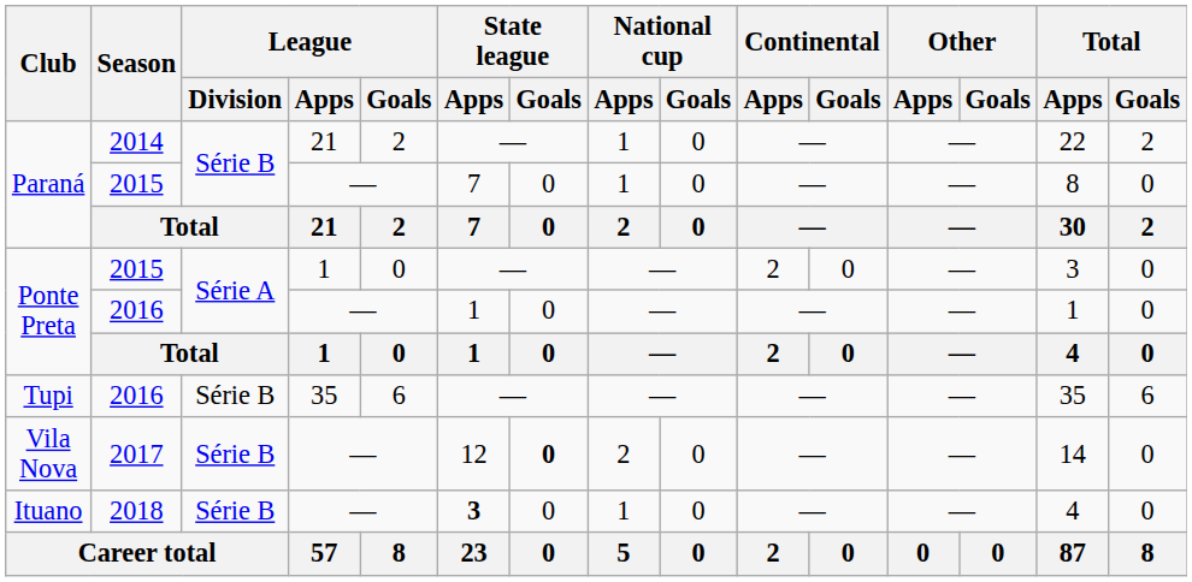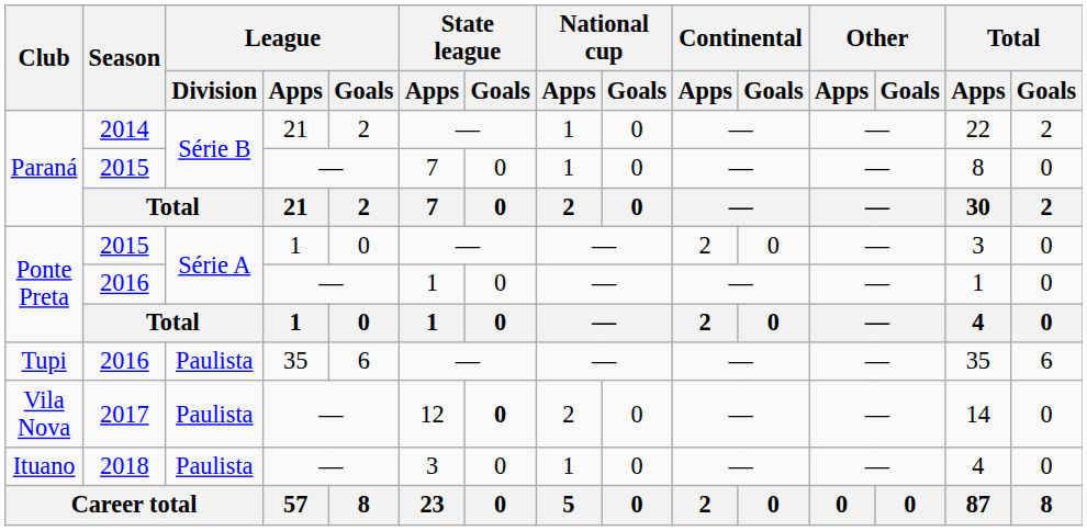 <table class="wikitable" style="text-align:center">
 <tr>
 <th rowspan="2">Club</th>
 <th rowspan="2">Season</th>
 <th colspan="3">League</th>
 <th colspan="2">State league</th>
 <th colspan="2">National cup</th>
 <th colspan="2">Continental</th>
 <th colspan="2">Other</th>
 <th colspan="2">Total</th>
 </tr>
 <tr>
 <th>Division</th>
 <th>Apps</th>
 <th>Goals</th>
 <th>Apps</th>
 <th>Goals</th>
 <th>Apps</th>
 <th>Goals</th>
 <th>Apps</th>
 <th>Goals</th>
 <th>Apps</th>
 <th>Goals</th>
 <th>Apps</th>
 <th>Goals</th>
 </tr>
 <tr>
 <td rowspan=3 align="center"><a href='#'>Paraná</a></td>
 <td><a href='#'>2014</a></td>
 <td rowspan=2><a href='#'>Série B</a></td>
 <td>21</td>
 <td>2</td>
 <td colspan="2">—</td>
 <td>1</td>
 <td>0</td>
 <td colspan="2">—</td>
 <td colspan="2">—</td>
 <td>22</td>
 <td>2</td>
 </tr>
 <tr>
 <td><a href='#'>2015</a></td>
 <td colspan="2">—</td>
 <td>7</td>
 <td>0</td>
 <td>1</td>
 <td>0</td>
 <td colspan="2">—</td>
 <td colspan="2">—</td>
 <td>8</td>
 <td>0</td>
 </tr>
 <tr>
 <th colspan="2">Total</th>
 <th>21</th>
 <th>2</th>
 <th>7</th>
 <th>0</th>
 <th>2</th>
 <th>0</th>
 <th colspan="2">—</th>
 <th colspan="2">—</th>
 <th>30</th>
 <th>2</th>
 </tr>
 <tr>
 <td rowspan=3 align="center"><a href='#'>Ponte Preta</a></td>
 <td><a href='#'>2015</a></td>
 <td rowspan=2><a href='#'>Série A</a></td>
 <td>1</td>
 <td>0</td>
 <td colspan="2">—</td>
 <td colspan="2">—</td>
 <td>2</td>
 <td>0</td>
 <td colspan="2">—</td>
 <td>3</td>
 <td>0</td>
 </tr>
 <tr>
 <td><a href='#'>2016</a></td>
 <td colspan="2">—</td>
 <td>1</td>
 <td>0</td>
 <td colspan="2">—</td>
 <td colspan="2">—</td>
 <td colspan="2">—</td>
 <td>1</td>
 <td>0</td>
 </tr>
 <tr>
 <th colspan="2">Total</th>
 <th>1</th>
 <th>0</th>
 <th>1</th>
 <th>0</th>
 <th colspan="2">—</th>
 <th>2</th>
 <th>0</th>
 <th colspan="2">—</th>
 <th>4</th>
 <th>0</th>
 </tr>
 <tr>
 <td align="center"><a href='#'>Tupi</a></td>
 <td><a href='#'>2016</a></td>
-<td>Série B</td>
+<td><a href='#'>Paulista</a></td>
 <td>35</td>
 <td>6</td>
 <td colspan="2">—</td>
 <td colspan="2">—</td>
 <td colspan="2">—</td>
 <td colspan="2">—</td>
 <td>35</td>
 <td>6</td>
 </tr>
 <tr>
 <td align="center"><a href='#'>Vila Nova</a></td>
 <td><a href='#'>2017</a></td>
-<td><a href='#'>Série B</a></td>
+<td><a href='#'>Paulista</a></td>
 <td colspan="2">—</td>
 <td>12</td>
 <td><strong>0</strong></td>
 <td>2</td>
 <td>0</td>
 <td colspan="2">—</td>
 <td colspan="2">—</td>
 <td>14</td>
 <td>0</td>
 </tr>
 <tr>
 <td align="center"><a href='#'>Ituano</a></td>
 <td><a href='#'>2018</a></td>
-<td><a href='#'>Série B</a></td>
+<td><a href='#'>Paulista</a></td>
 <td colspan="2">—</td>
-<td><strong>3</strong></td>
+<td>3</td>
 <td>0</td>
 <td>1</td>
 <td>0</td>
 <td colspan="2">—</td>
 <td colspan="2">—</td>
 <td>4</td>
 <td>0</td>
 </tr>
 <tr>
 <th colspan="3">Career total</th>
 <th>57</th>
 <th>8</th>
 <th>23</th>
 <th>0</th>
 <th>5</th>
 <th>0</th>
 <th>2</th>
 <th>0</th>
 <th>0</th>
 <th>0</th>
 <th>87</th>
 <th>8</th>
 </tr>
 </table>
